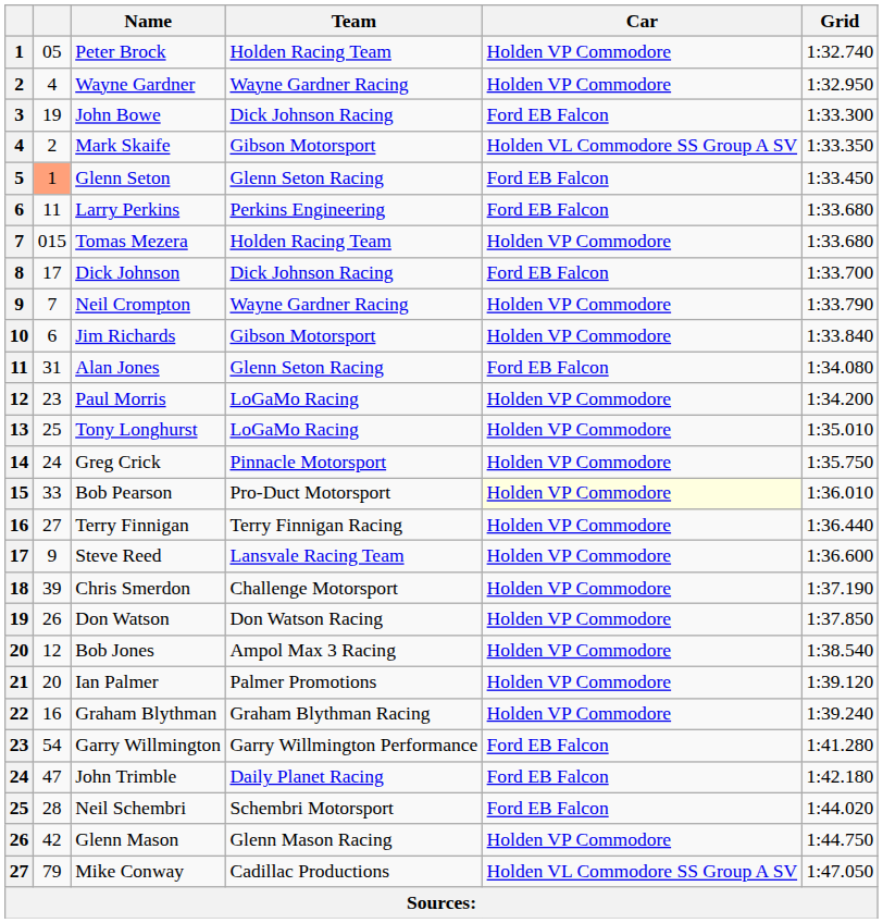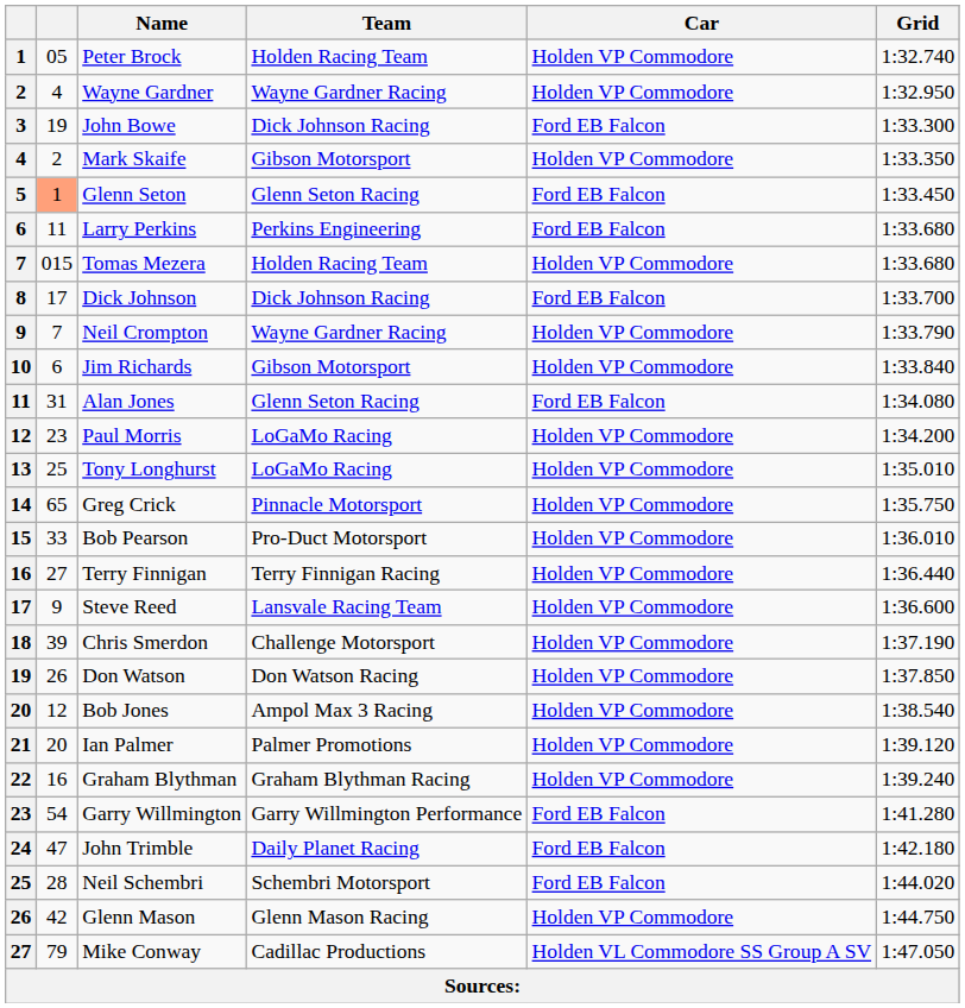 <table class="wikitable" style="font-size: 85%">
 <tr>
 <th></th>
 <th></th>
 <th>Name</th>
 <th>Team</th>
 <th>Car</th>
 <th>Grid</th>
 </tr>
 <tr>
 <th>1</th>
 <td align="center">05</td>
 <td> <a href='#'>Peter Brock</a></td>
 <td><a href='#'>Holden Racing Team</a></td>
 <td><a href='#'>Holden VP Commodore</a></td>
 <td>1:32.740</td>
 </tr>
 <tr>
 <th>2</th>
 <td align="center">4</td>
 <td> <a href='#'>Wayne Gardner</a></td>
 <td><a href='#'>Wayne Gardner Racing</a></td>
 <td><a href='#'>Holden VP Commodore</a></td>
 <td>1:32.950</td>
 </tr>
 <tr>
 <th>3</th>
 <td align="center">19</td>
 <td> <a href='#'>John Bowe</a></td>
 <td><a href='#'>Dick Johnson Racing</a></td>
 <td><a href='#'>Ford EB Falcon</a></td>
 <td>1:33.300</td>
 </tr>
 <tr>
 <th>4</th>
 <td align="center">2</td>
 <td> <a href='#'>Mark Skaife</a></td>
 <td><a href='#'>Gibson Motorsport</a></td>
-<td><a href='#'>Holden VL Commodore SS Group A SV</a></td>
+<td><a href='#'>Holden VP Commodore</a></td>
 <td>1:33.350</td>
 </tr>
 <tr>
 <th>5</th>
 <td align="center" style="background: lightsalmon;">1</td>
 <td> <a href='#'>Glenn Seton</a></td>
 <td><a href='#'>Glenn Seton Racing</a></td>
 <td><a href='#'>Ford EB Falcon</a></td>
 <td>1:33.450</td>
 </tr>
 <tr>
 <th>6</th>
 <td align="center">11</td>
 <td> <a href='#'>Larry Perkins</a></td>
 <td><a href='#'>Perkins Engineering</a></td>
 <td><a href='#'>Ford EB Falcon</a></td>
 <td>1:33.680</td>
 </tr>
 <tr>
 <th>7</th>
 <td align="center">015</td>
 <td> <a href='#'>Tomas Mezera</a></td>
 <td><a href='#'>Holden Racing Team</a></td>
 <td><a href='#'>Holden VP Commodore</a></td>
 <td>1:33.680</td>
 </tr>
 <tr>
 <th>8</th>
 <td align="center">17</td>
 <td> <a href='#'>Dick Johnson</a></td>
 <td><a href='#'>Dick Johnson Racing</a></td>
 <td><a href='#'>Ford EB Falcon</a></td>
 <td>1:33.700</td>
 </tr>
 <tr>
 <th>9</th>
 <td align="center">7</td>
 <td> <a href='#'>Neil Crompton</a></td>
 <td><a href='#'>Wayne Gardner Racing</a></td>
 <td><a href='#'>Holden VP Commodore</a></td>
 <td>1:33.790</td>
 </tr>
 <tr>
 <th>10</th>
 <td align="center">6</td>
 <td> <a href='#'>Jim Richards</a></td>
 <td><a href='#'>Gibson Motorsport</a></td>
 <td><a href='#'>Holden VP Commodore</a></td>
 <td>1:33.840</td>
 </tr>
 <tr>
 <th>11</th>
 <td align="center">31</td>
 <td> <a href='#'>Alan Jones</a></td>
 <td><a href='#'>Glenn Seton Racing</a></td>
 <td><a href='#'>Ford EB Falcon</a></td>
 <td>1:34.080</td>
 </tr>
 <tr>
 <th>12</th>
 <td align="center">23</td>
 <td> <a href='#'>Paul Morris</a></td>
 <td><a href='#'>LoGaMo Racing</a></td>
 <td><a href='#'>Holden VP Commodore</a></td>
 <td>1:34.200</td>
 </tr>
 <tr>
 <th>13</th>
 <td align="center">25</td>
 <td> <a href='#'>Tony Longhurst</a></td>
 <td><a href='#'>LoGaMo Racing</a></td>
 <td><a href='#'>Holden VP Commodore</a></td>
 <td>1:35.010</td>
 </tr>
 <tr>
 <th>14</th>
-<td align="center">24</td>
+<td align="center">65</td>
 <td> Greg Crick</td>
 <td><a href='#'>Pinnacle Motorsport</a></td>
 <td><a href='#'>Holden VP Commodore</a></td>
 <td>1:35.750</td>
 </tr>
 <tr>
 <th>15</th>
 <td align="center">33</td>
 <td> Bob Pearson</td>
 <td>Pro-Duct Motorsport</td>
-<td style="background: lightyellow;"><a href='#'>Holden VP Commodore</a></td>
+<td><a href='#'>Holden VP Commodore</a></td>
 <td>1:36.010</td>
 </tr>
 <tr>
 <th>16</th>
 <td align="center">27</td>
 <td> Terry Finnigan</td>
 <td>Terry Finnigan Racing</td>
 <td><a href='#'>Holden VP Commodore</a></td>
 <td>1:36.440</td>
 </tr>
 <tr>
 <th>17</th>
 <td align="center">9</td>
 <td> Steve Reed</td>
 <td><a href='#'>Lansvale Racing Team</a></td>
 <td><a href='#'>Holden VP Commodore</a></td>
 <td>1:36.600</td>
 </tr>
 <tr>
 <th>18</th>
 <td align="center">39</td>
 <td> Chris Smerdon</td>
 <td>Challenge Motorsport</td>
 <td><a href='#'>Holden VP Commodore</a></td>
 <td>1:37.190</td>
 </tr>
 <tr>
 <th>19</th>
 <td align="center">26</td>
 <td> Don Watson</td>
 <td>Don Watson Racing</td>
 <td><a href='#'>Holden VP Commodore</a></td>
 <td>1:37.850</td>
 </tr>
 <tr>
 <th>20</th>
 <td align="center">12</td>
 <td> Bob Jones</td>
 <td>Ampol Max 3 Racing</td>
 <td><a href='#'>Holden VP Commodore</a></td>
 <td>1:38.540</td>
 </tr>
 <tr>
 <th>21</th>
 <td align="center">20</td>
 <td> Ian Palmer</td>
 <td>Palmer Promotions</td>
 <td><a href='#'>Holden VP Commodore</a></td>
 <td>1:39.120</td>
 </tr>
 <tr>
 <th>22</th>
 <td align="center">16</td>
 <td> Graham Blythman</td>
 <td>Graham Blythman Racing</td>
 <td><a href='#'>Holden VP Commodore</a></td>
 <td>1:39.240</td>
 </tr>
 <tr>
 <th>23</th>
 <td align="center">54</td>
 <td> Garry Willmington</td>
 <td>Garry Willmington Performance</td>
 <td><a href='#'>Ford EB Falcon</a></td>
 <td>1:41.280</td>
 </tr>
 <tr>
 <th>24</th>
 <td align="center">47</td>
 <td> John Trimble</td>
 <td><a href='#'>Daily Planet Racing</a></td>
 <td><a href='#'>Ford EB Falcon</a></td>
 <td>1:42.180</td>
 </tr>
 <tr>
 <th>25</th>
 <td align="center">28</td>
 <td> Neil Schembri</td>
 <td>Schembri Motorsport</td>
 <td><a href='#'>Ford EB Falcon</a></td>
 <td>1:44.020</td>
 </tr>
 <tr>
 <th>26</th>
 <td align="center">42</td>
 <td> Glenn Mason</td>
 <td>Glenn Mason Racing</td>
 <td><a href='#'>Holden VP Commodore</a></td>
 <td>1:44.750</td>
 </tr>
 <tr>
 <th>27</th>
 <td align="center">79</td>
 <td> Mike Conway</td>
 <td>Cadillac Productions</td>
 <td><a href='#'>Holden VL Commodore SS Group A SV</a></td>
 <td>1:47.050</td>
 </tr>
 <tr>
 <th colspan="6">Sources:</th>
 </tr>
 <tr>
 </tr>
 </table>
